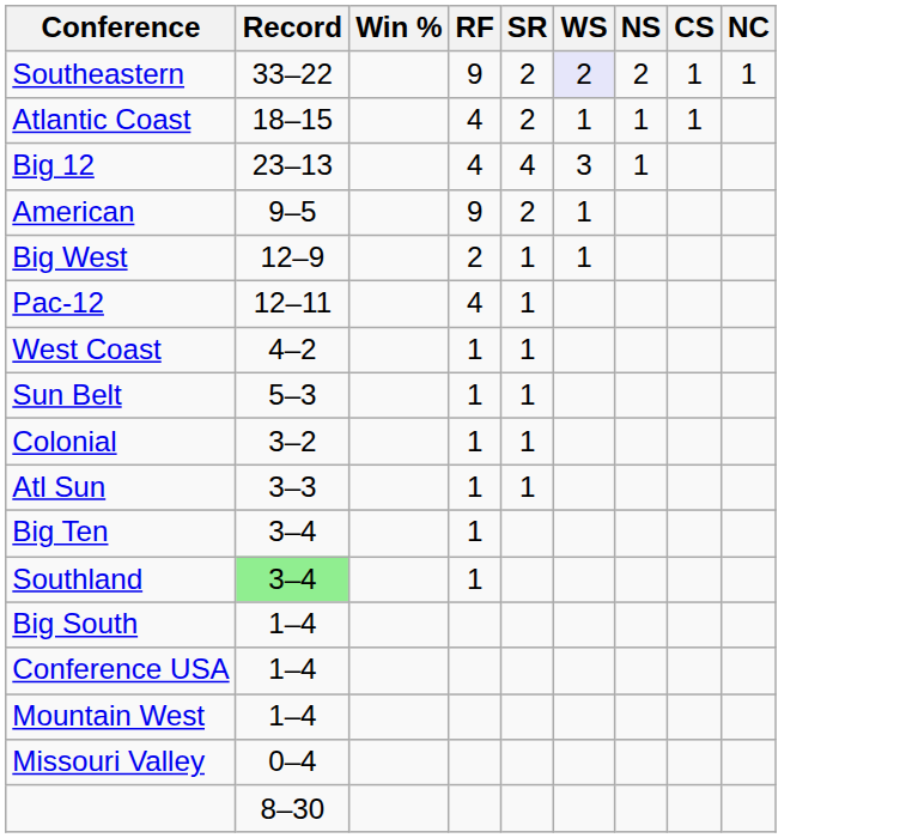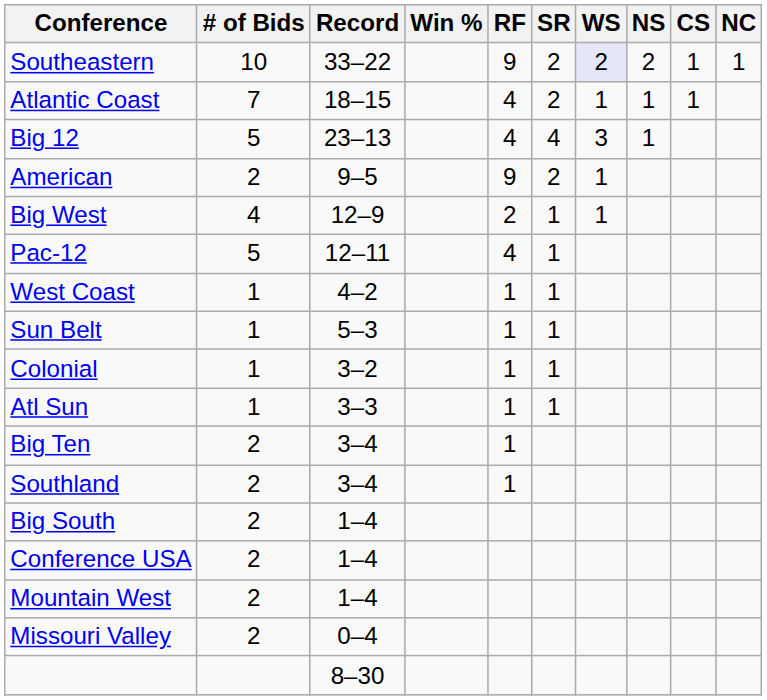 <table class="wikitable sortable">
 <tr>
 <th>Conference</th>
+<th># of Bids</th>
 <th>Record</th>
 <th>Win %</th>
 <th>RF</th>
 <th>SR</th>
 <th>WS</th>
 <th>NS</th>
 <th>CS</th>
 <th>NC</th>
 </tr>
 <tr style="text-align:center;">
 <td align="left"><a href='#'>Southeastern</a></td>
+<td>10</td>
 <td>33–22</td>
 <td></td>
 <td>9</td>
 <td>2</td>
 <td style="background: lavender;">2</td>
 <td>2</td>
 <td>1</td>
 <td>1</td>
 </tr>
 <tr style="text-align:center;">
 <td align="left"><a href='#'>Atlantic Coast</a></td>
+<td>7</td>
 <td>18–15</td>
 <td></td>
 <td>4</td>
 <td>2</td>
 <td>1</td>
 <td>1</td>
 <td>1</td>
 <td></td>
 </tr>
 <tr style="text-align:center;">
 <td align="left"><a href='#'>Big 12</a></td>
+<td>5</td>
 <td>23–13</td>
 <td></td>
 <td>4</td>
 <td>4</td>
 <td>3</td>
 <td>1</td>
 <td></td>
 <td></td>
 </tr>
 <tr style="text-align:center;">
 <td align="left"><a href='#'>American</a></td>
+<td>2</td>
 <td>9–5</td>
 <td></td>
 <td>9</td>
 <td>2</td>
 <td>1</td>
 <td></td>
 <td></td>
 <td></td>
 </tr>
 <tr style="text-align:center;">
 <td align="left"><a href='#'>Big West</a></td>
+<td>4</td>
 <td>12–9</td>
 <td></td>
 <td>2</td>
 <td>1</td>
 <td>1</td>
 <td></td>
 <td></td>
 <td></td>
 </tr>
 <tr style="text-align:center;">
 <td align="left"><a href='#'>Pac-12</a></td>
+<td>5</td>
 <td>12–11</td>
 <td></td>
 <td>4</td>
 <td>1</td>
 <td></td>
 <td></td>
 <td></td>
 <td></td>
 </tr>
 <tr style="text-align:center;">
 <td align="left"><a href='#'>West Coast</a></td>
+<td>1</td>
 <td>4–2</td>
 <td></td>
 <td>1</td>
 <td>1</td>
 <td></td>
 <td></td>
 <td></td>
 <td></td>
 </tr>
 <tr style="text-align:center;">
 <td align="left"><a href='#'>Sun Belt</a></td>
+<td>1</td>
 <td>5–3</td>
 <td></td>
 <td>1</td>
 <td>1</td>
 <td></td>
 <td></td>
 <td></td>
 <td></td>
 </tr>
 <tr style="text-align:center;">
 <td align="left"><a href='#'>Colonial</a></td>
+<td>1</td>
 <td>3–2</td>
 <td></td>
 <td>1</td>
 <td>1</td>
 <td></td>
 <td></td>
 <td></td>
 <td></td>
 </tr>
 <tr style="text-align:center;">
 <td align="left"><a href='#'>Atl Sun</a></td>
+<td>1</td>
 <td>3–3</td>
 <td></td>
 <td>1</td>
 <td>1</td>
 <td></td>
 <td></td>
 <td></td>
 <td></td>
 </tr>
 <tr style="text-align:center;">
 <td align="left"><a href='#'>Big Ten</a></td>
+<td>2</td>
 <td>3–4</td>
 <td></td>
 <td>1</td>
 <td></td>
 <td></td>
 <td></td>
 <td></td>
 <td></td>
 </tr>
 <tr style="text-align:center;">
 <td align="left"><a href='#'>Southland</a></td>
-<td style="background: lightgreen;">3–4</td>
+<td>2</td>
+<td>3–4</td>
 <td></td>
 <td>1</td>
 <td></td>
 <td></td>
 <td></td>
 <td></td>
 <td></td>
 </tr>
 <tr style="text-align:center;">
 <td align="left"><a href='#'>Big South</a></td>
+<td>2</td>
 <td>1–4</td>
 <td></td>
 <td></td>
 <td></td>
 <td></td>
 <td></td>
 <td></td>
 <td></td>
 </tr>
 <tr style="text-align:center;">
 <td align="left"><a href='#'>Conference USA</a></td>
+<td>2</td>
 <td>1–4</td>
 <td></td>
 <td></td>
 <td></td>
 <td></td>
 <td></td>
 <td></td>
 <td></td>
 </tr>
 <tr style="text-align:center;">
 <td align="left"><a href='#'>Mountain West</a></td>
+<td>2</td>
 <td>1–4</td>
 <td></td>
 <td></td>
 <td></td>
 <td></td>
 <td></td>
 <td></td>
 <td></td>
 </tr>
 <tr style="text-align:center;">
 <td align="left"><a href='#'>Missouri Valley</a></td>
+<td>2</td>
 <td>0–4</td>
 <td></td>
 <td></td>
 <td></td>
 <td></td>
 <td></td>
 <td></td>
 <td></td>
 </tr>
 <tr style="text-align:center;">
 <td align="left"></td>
+<td></td>
 <td>8–30</td>
 <td></td>
 <td></td>
 <td></td>
 <td></td>
 <td></td>
 <td></td>
 <td></td>
 </tr>
 </table>
